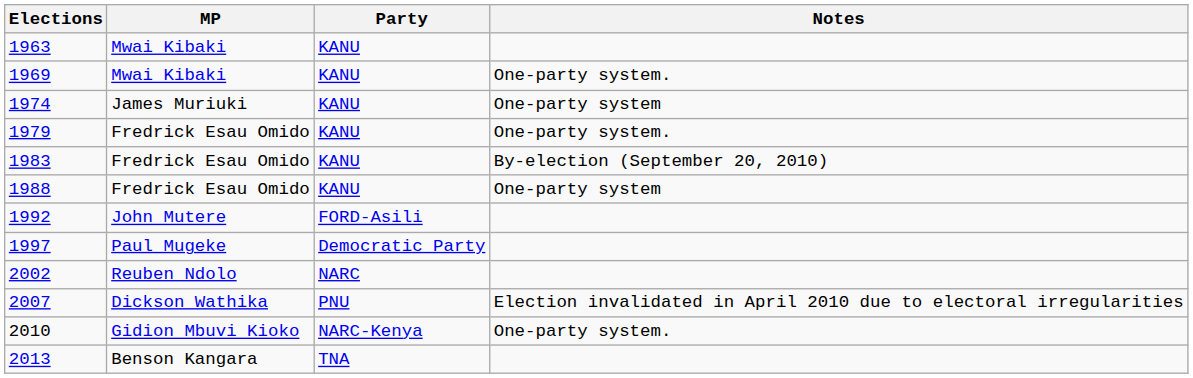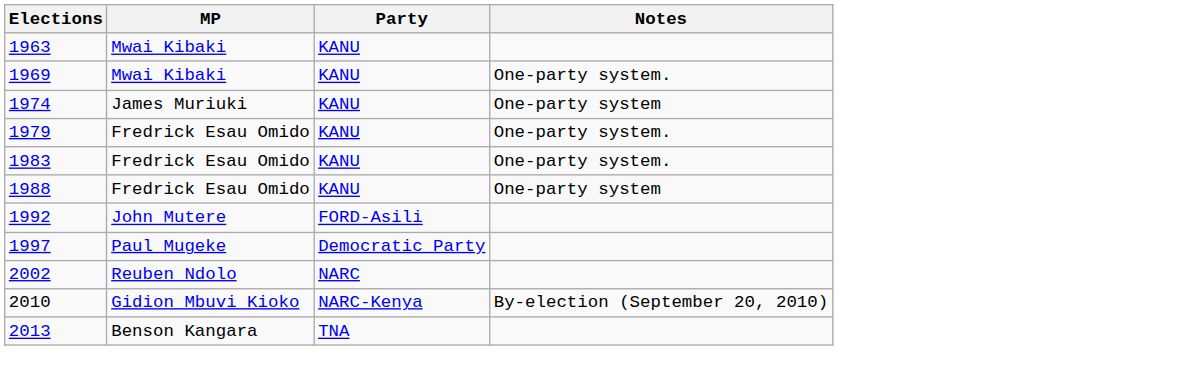 <table class="wikitable">
 <tr>
 <th>Elections</th>
 <th>MP </th>
 <th>Party</th>
 <th>Notes</th>
 </tr>
 <tr>
 <td><a href='#'>1963</a></td>
 <td><a href='#'>Mwai Kibaki</a></td>
 <td><a href='#'>KANU</a></td>
 <td></td>
 </tr>
 <tr>
 <td><a href='#'>1969</a></td>
 <td><a href='#'>Mwai Kibaki</a></td>
 <td><a href='#'>KANU</a></td>
 <td>One-party system.</td>
 </tr>
 <tr>
 <td><a href='#'>1974</a></td>
 <td>James Muriuki</td>
 <td><a href='#'>KANU</a></td>
 <td>One-party system</td>
 </tr>
 <tr>
 <td><a href='#'>1979</a></td>
 <td>Fredrick Esau Omido</td>
 <td><a href='#'>KANU</a></td>
 <td>One-party system.</td>
 </tr>
 <tr>
 <td><a href='#'>1983</a></td>
 <td>Fredrick Esau Omido</td>
 <td><a href='#'>KANU</a></td>
-<td>By-election (September 20, 2010)</td>
+<td>One-party system.</td>
 </tr>
 <tr>
 <td><a href='#'>1988</a></td>
 <td>Fredrick Esau Omido</td>
 <td><a href='#'>KANU</a></td>
 <td>One-party system</td>
 </tr>
 <tr>
 <td><a href='#'>1992</a></td>
 <td><a href='#'>John Mutere</a></td>
 <td><a href='#'>FORD-Asili</a></td>
 <td></td>
 </tr>
 <tr>
 <td><a href='#'>1997</a></td>
 <td><a href='#'>Paul Mugeke</a></td>
 <td><a href='#'>Democratic Party</a></td>
 <td></td>
 </tr>
 <tr>
 <td><a href='#'>2002</a></td>
 <td><a href='#'>Reuben Ndolo</a></td>
 <td><a href='#'>NARC</a></td>
 <td></td>
 </tr>
 <tr>
-<td><a href='#'>2007</a></td>
-<td><a href='#'>Dickson Wathika</a></td>
-<td><a href='#'>PNU</a></td>
-<td>Election invalidated in April 2010 due to electoral irregularities</td>
-</tr>
-<tr>
 <td>2010</td>
 <td><a href='#'>Gidion Mbuvi Kioko</a></td>
 <td><a href='#'>NARC-Kenya</a></td>
-<td>One-party system.</td>
+<td>By-election (September 20, 2010)</td>
 </tr>
 <tr>
 <td><a href='#'>2013</a></td>
 <td>Benson Kangara</td>
 <td><a href='#'>TNA</a></td>
 </tr>
 </table>
